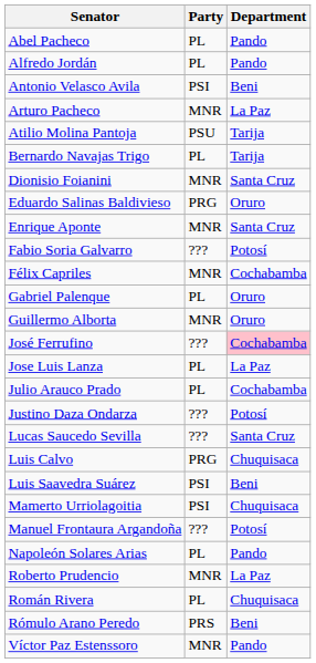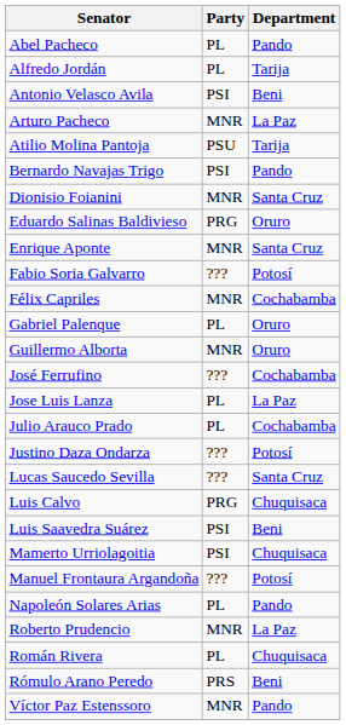 <table class="wikitable">
 <tr>
 <th>Senator</th>
 <th>Party</th>
 <th>Department</th>
 </tr>
 <tr>
 <td><a href='#'>Abel Pacheco</a></td>
 <td>PL</td>
 <td><a href='#'>Pando</a></td>
 </tr>
 <tr>
 <td><a href='#'>Alfredo Jordán</a></td>
 <td>PL</td>
-<td><a href='#'>Pando</a></td>
+<td><a href='#'>Tarija</a></td>
 </tr>
 <tr>
 <td><a href='#'>Antonio Velasco Avila</a></td>
 <td>PSI</td>
 <td><a href='#'>Beni</a></td>
 </tr>
 <tr>
 <td><a href='#'>Arturo Pacheco</a></td>
 <td>MNR</td>
 <td><a href='#'>La Paz</a></td>
 </tr>
 <tr>
 <td><a href='#'>Atilio Molina Pantoja</a></td>
 <td>PSU</td>
 <td><a href='#'>Tarija</a></td>
 </tr>
 <tr>
 <td><a href='#'>Bernardo Navajas Trigo</a></td>
-<td>PL</td>
-<td><a href='#'>Tarija</a></td>
+<td>PSI</td>
+<td><a href='#'>Pando</a></td>
 </tr>
 <tr>
 <td><a href='#'>Dionisio Foianini</a></td>
 <td>MNR</td>
 <td><a href='#'>Santa Cruz</a></td>
 </tr>
 <tr>
 <td><a href='#'>Eduardo Salinas Baldivieso</a></td>
 <td>PRG</td>
 <td><a href='#'>Oruro</a></td>
 </tr>
 <tr>
 <td><a href='#'>Enrique Aponte</a></td>
 <td>MNR</td>
 <td><a href='#'>Santa Cruz</a></td>
 </tr>
 <tr>
 <td><a href='#'>Fabio Soria Galvarro</a></td>
 <td>???</td>
 <td><a href='#'>Potosí</a></td>
 </tr>
 <tr>
 <td><a href='#'>Félix Capriles</a></td>
 <td>MNR</td>
 <td><a href='#'>Cochabamba</a></td>
 </tr>
 <tr>
 <td><a href='#'>Gabriel Palenque</a></td>
 <td>PL</td>
 <td><a href='#'>Oruro</a></td>
 </tr>
 <tr>
 <td><a href='#'>Guillermo Alborta</a></td>
 <td>MNR</td>
 <td><a href='#'>Oruro</a></td>
 </tr>
 <tr>
 <td><a href='#'>José Ferrufino</a></td>
 <td>???</td>
-<td style="background: pink;"><a href='#'>Cochabamba</a></td>
+<td><a href='#'>Cochabamba</a></td>
 </tr>
 <tr>
 <td><a href='#'>Jose Luis Lanza</a></td>
 <td>PL</td>
 <td><a href='#'>La Paz</a></td>
 </tr>
 <tr>
 <td><a href='#'>Julio Arauco Prado</a></td>
 <td>PL</td>
 <td><a href='#'>Cochabamba</a></td>
 </tr>
 <tr>
 <td><a href='#'>Justino Daza Ondarza</a></td>
 <td>???</td>
 <td><a href='#'>Potosí</a></td>
 </tr>
 <tr>
 <td><a href='#'>Lucas Saucedo Sevilla</a></td>
 <td>???</td>
 <td><a href='#'>Santa Cruz</a></td>
 </tr>
 <tr>
 <td><a href='#'>Luis Calvo</a></td>
 <td>PRG</td>
 <td><a href='#'>Chuquisaca</a></td>
 </tr>
 <tr>
 <td><a href='#'>Luis Saavedra Suárez</a></td>
 <td>PSI</td>
 <td><a href='#'>Beni</a></td>
 </tr>
 <tr>
 <td><a href='#'>Mamerto Urriolagoitia</a></td>
 <td>PSI</td>
 <td><a href='#'>Chuquisaca</a></td>
 </tr>
 <tr>
 <td><a href='#'>Manuel Frontaura Argandoña</a></td>
 <td>???</td>
 <td><a href='#'>Potosí</a></td>
 </tr>
 <tr>
 <td><a href='#'>Napoleón Solares Arias</a></td>
 <td>PL</td>
 <td><a href='#'>Pando</a></td>
 </tr>
 <tr>
 <td><a href='#'>Roberto Prudencio</a></td>
 <td>MNR</td>
 <td><a href='#'>La Paz</a></td>
 </tr>
 <tr>
 <td><a href='#'>Román Rivera</a></td>
 <td>PL</td>
 <td><a href='#'>Chuquisaca</a></td>
 </tr>
 <tr>
 <td><a href='#'>Rómulo Arano Peredo</a></td>
 <td>PRS</td>
 <td><a href='#'>Beni</a></td>
 </tr>
 <tr>
 <td><a href='#'>Víctor Paz Estenssoro</a></td>
 <td>MNR</td>
 <td><a href='#'>Pando</a></td>
 </tr>
 </table>
